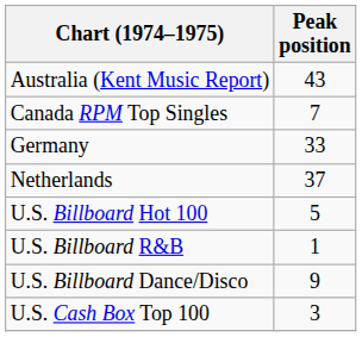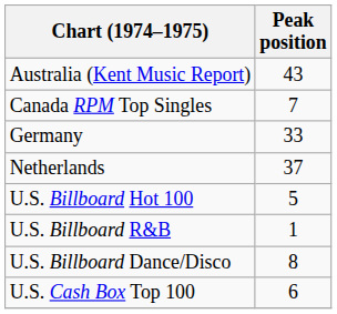 <table class="wikitable sortable">
 <tr>
 <th>Chart (1974–1975)</th>
 <th>Peak<br>position</th>
 </tr>
 <tr>
 <td>Australia (<a href='#'>Kent Music Report</a>)</td>
 <td style="text-align:center;">43</td>
 </tr>
 <tr>
 <td>Canada <em><a href='#'>RPM</a></em> Top Singles</td>
 <td style="text-align:center;">7</td>
 </tr>
 <tr>
 <td>Germany</td>
 <td style="text-align:center;">33</td>
 </tr>
 <tr>
 <td>Netherlands</td>
 <td style="text-align:center;">37</td>
 </tr>
 <tr>
 <td>U.S. <em><a href='#'>Billboard</a></em> <a href='#'>Hot 100</a></td>
 <td style="text-align:center;">5</td>
 </tr>
 <tr>
 <td>U.S. <em>Billboard</em> <a href='#'>R&B</a></td>
 <td style="text-align:center;">1</td>
 </tr>
 <tr>
 <td>U.S. <em>Billboard</em> Dance/Disco</td>
-<td style="text-align:center;">9</td>
+<td style="text-align:center;">8</td>
 </tr>
 <tr>
 <td>U.S. <a href='#'><em>Cash Box</em></a> Top 100</td>
-<td align="center">3</td>
+<td align="center">6</td>
 </tr>
 <tr>
 </tr>
 </table>
